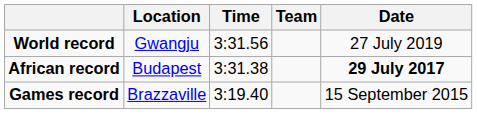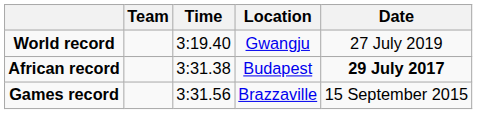 <table class=wikitable style=text-align:center>
 <tr>
 <th></th>
+<th>Team</th>
+<th>Time</th>
 <th>Location</th>
-<th>Time</th>
-<th>Team</th>
 <th>Date</th>
 </tr>
 <tr>
 <td><strong>World record</strong></td>
+<td align=left></td>
+<td align=left>3:19.40</td>
 <td><a href='#'>Gwangju</a></td>
-<td align=left>3:31.56</td>
-<td align=left></td>
 <td>27 July 2019</td>
 </tr>
 <tr>
 <td><strong>African record</strong></td>
+<td align=left></td>
+<td align=left>3:31.38</td>
 <td><a href='#'>Budapest</a></td>
-<td align=left>3:31.38</td>
-<td align=left></td>
 <td><strong>29 July 2017</strong></td>
 </tr>
 <tr>
 <td><strong>Games record</strong></td>
+<td align=left></td>
+<td align=left>3:31.56</td>
 <td><a href='#'>Brazzaville</a></td>
-<td align=left>3:19.40</td>
-<td align=left></td>
 <td>15 September 2015</td>
 </tr>
 </table>
